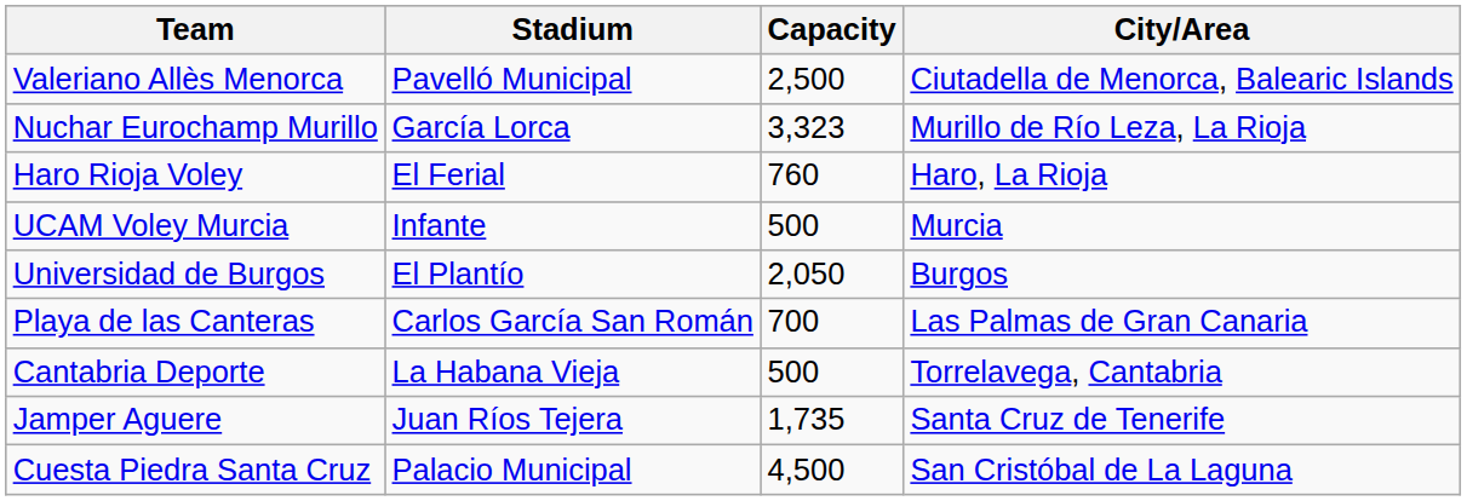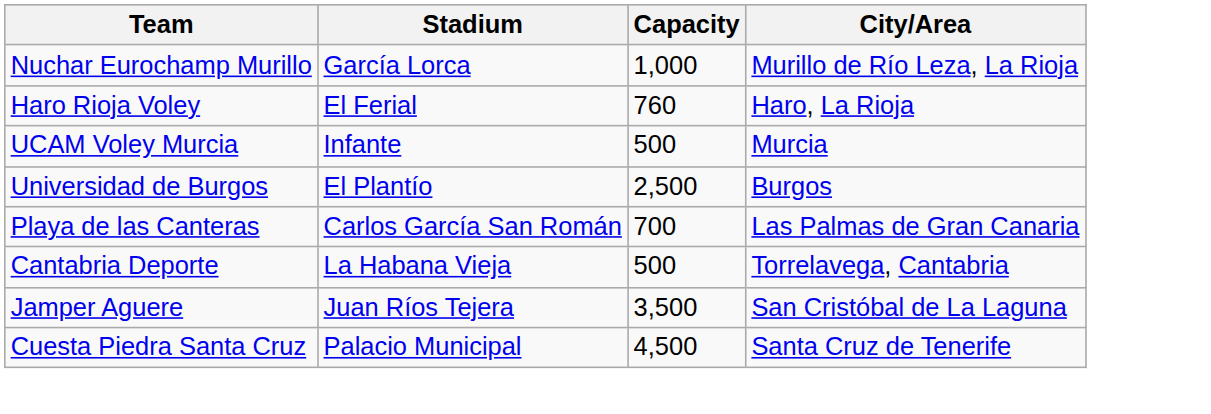 <table class="wikitable sortable">
 <tr>
 <th>Team</th>
 <th>Stadium</th>
 <th>Capacity</th>
 <th>City/Area</th>
 </tr>
 <tr>
-<td><a href='#'>Valeriano Allès Menorca</a></td>
-<td><a href='#'>Pavelló Municipal</a></td>
-<td>2,500</td>
-<td><a href='#'>Ciutadella de Menorca</a>, <a href='#'>Balearic Islands</a></td>
-</tr>
-<tr>
 <td><a href='#'>Nuchar Eurochamp Murillo</a></td>
 <td><a href='#'>García Lorca</a></td>
-<td>3,323</td>
+<td>1,000</td>
 <td><a href='#'>Murillo de Río Leza</a>, <a href='#'>La Rioja</a></td>
 </tr>
 <tr>
 <td><a href='#'>Haro Rioja Voley</a></td>
 <td><a href='#'>El Ferial</a></td>
 <td>760</td>
 <td><a href='#'>Haro</a>, <a href='#'>La Rioja</a></td>
 </tr>
 <tr>
 <td><a href='#'>UCAM Voley Murcia</a></td>
 <td><a href='#'>Infante</a></td>
 <td>500</td>
 <td><a href='#'>Murcia</a></td>
 </tr>
 <tr>
 <td><a href='#'>Universidad de Burgos</a></td>
 <td><a href='#'>El Plantío</a></td>
-<td>2,050</td>
+<td>2,500</td>
 <td><a href='#'>Burgos</a></td>
 </tr>
 <tr>
 <td><a href='#'>Playa de las Canteras</a></td>
 <td><a href='#'>Carlos García San Román</a></td>
 <td>700</td>
 <td><a href='#'>Las Palmas de Gran Canaria</a></td>
 </tr>
 <tr>
 <td><a href='#'>Cantabria Deporte</a></td>
 <td><a href='#'>La Habana Vieja</a></td>
 <td>500</td>
 <td><a href='#'>Torrelavega</a>, <a href='#'>Cantabria</a></td>
 </tr>
 <tr>
 <td><a href='#'>Jamper Aguere</a></td>
 <td><a href='#'>Juan Ríos Tejera</a></td>
-<td>1,735</td>
-<td><a href='#'>Santa Cruz de Tenerife</a></td>
+<td>3,500</td>
+<td><a href='#'>San Cristóbal de La Laguna</a></td>
 </tr>
 <tr>
 <td><a href='#'>Cuesta Piedra Santa Cruz</a></td>
 <td><a href='#'>Palacio Municipal</a></td>
 <td>4,500</td>
-<td><a href='#'>San Cristóbal de La Laguna</a></td>
+<td><a href='#'>Santa Cruz de Tenerife</a></td>
 </tr>
 </table>
